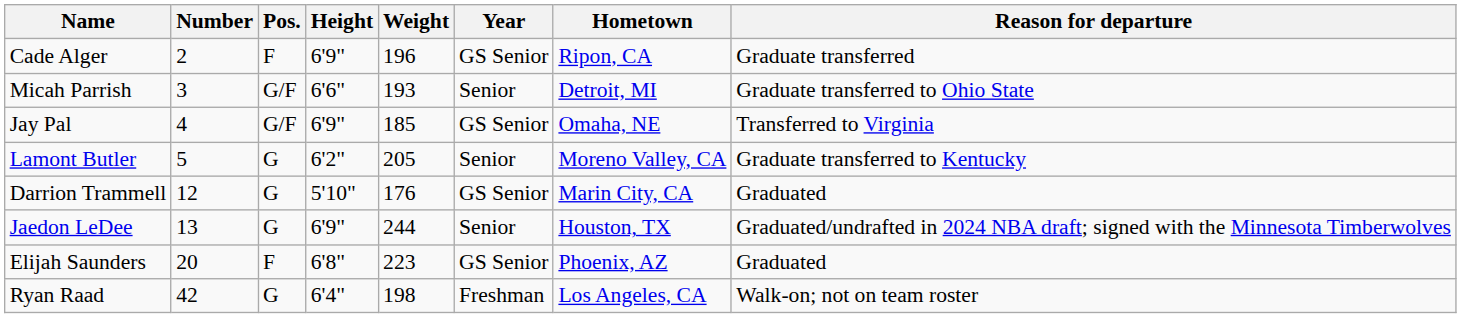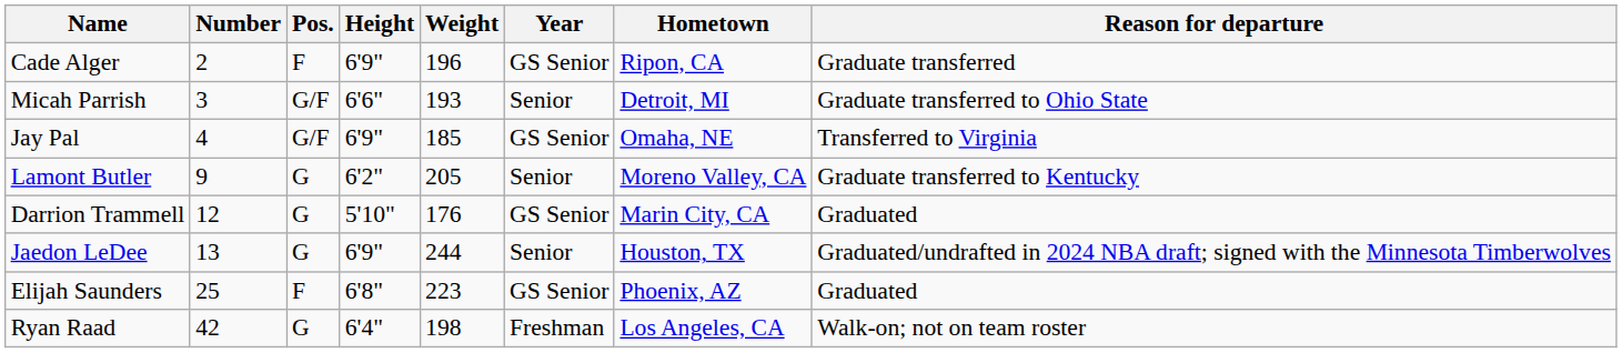 <table class="wikitable sortable" border="1">
 <tr>
 <th>Name</th>
 <th>Number</th>
 <th>Pos.</th>
 <th>Height</th>
 <th>Weight</th>
 <th>Year</th>
 <th>Hometown</th>
 <th class="unsortable">Reason for departure</th>
 </tr>
 <tr>
 <td>Cade Alger</td>
 <td>2</td>
 <td>F</td>
 <td>6'9"</td>
 <td>196</td>
 <td>GS Senior</td>
 <td><a href='#'>Ripon, CA</a></td>
 <td>Graduate transferred</td>
 </tr>
 <tr>
 <td>Micah Parrish</td>
 <td>3</td>
 <td>G/F</td>
 <td>6'6"</td>
 <td>193</td>
 <td>Senior</td>
 <td><a href='#'>Detroit, MI</a></td>
 <td>Graduate transferred to <a href='#'>Ohio State</a></td>
 </tr>
 <tr>
 <td>Jay Pal</td>
 <td>4</td>
 <td>G/F</td>
 <td>6'9"</td>
 <td>185</td>
 <td>GS Senior</td>
 <td><a href='#'>Omaha, NE</a></td>
 <td>Transferred to <a href='#'>Virginia</a></td>
 </tr>
 <tr>
 <td><a href='#'>Lamont Butler</a></td>
-<td>5</td>
+<td>9</td>
 <td>G</td>
 <td>6'2"</td>
 <td>205</td>
 <td>Senior</td>
 <td><a href='#'>Moreno Valley, CA</a></td>
 <td>Graduate transferred to <a href='#'>Kentucky</a></td>
 </tr>
 <tr>
 <td>Darrion Trammell</td>
 <td>12</td>
 <td>G</td>
 <td>5'10"</td>
 <td>176</td>
 <td>GS Senior</td>
 <td><a href='#'>Marin City, CA</a></td>
 <td>Graduated</td>
 </tr>
 <tr>
 <td><a href='#'>Jaedon LeDee</a></td>
 <td>13</td>
 <td>G</td>
 <td>6'9"</td>
 <td>244</td>
 <td> Senior</td>
 <td><a href='#'>Houston, TX</a></td>
 <td>Graduated/undrafted in <a href='#'>2024 NBA draft</a>; signed with the <a href='#'>Minnesota Timberwolves</a></td>
 </tr>
 <tr>
 <td>Elijah Saunders</td>
-<td>20</td>
+<td>25</td>
 <td>F</td>
 <td>6'8"</td>
 <td>223</td>
 <td>GS Senior</td>
 <td><a href='#'>Phoenix, AZ</a></td>
 <td>Graduated</td>
 </tr>
 <tr>
 <td>Ryan Raad</td>
 <td>42</td>
 <td>G</td>
 <td>6'4"</td>
 <td>198</td>
 <td>Freshman</td>
 <td><a href='#'>Los Angeles, CA</a></td>
 <td>Walk-on; not on team roster</td>
 </tr>
 </table>
